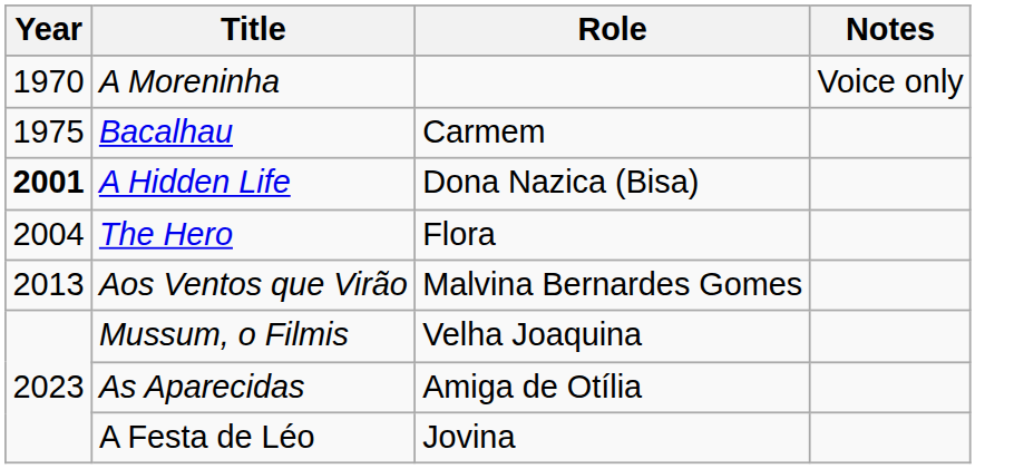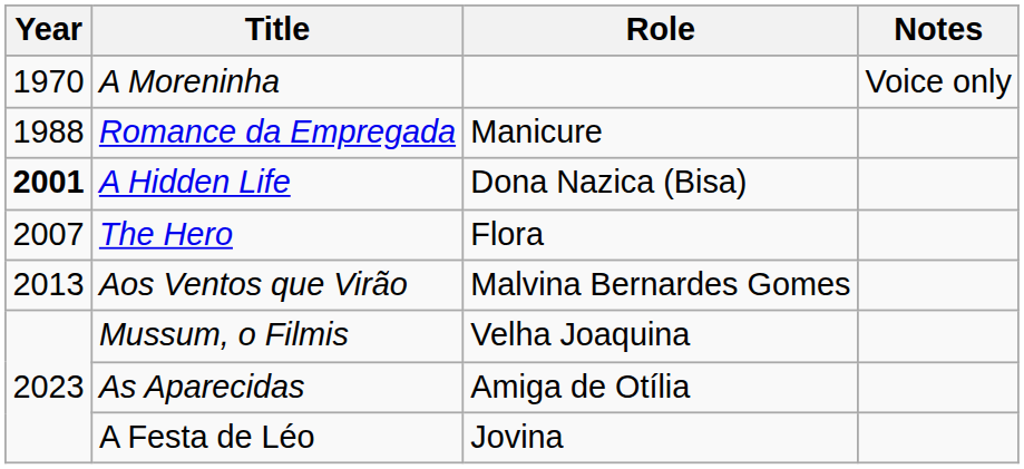 <table class="wikitable">
 <tr>
 <th>Year</th>
 <th>Title</th>
 <th>Role</th>
 <th>Notes</th>
 </tr>
 <tr>
 <td>1970</td>
 <td><em>A Moreninha</em></td>
 <td></td>
 <td>Voice only</td>
 </tr>
 <tr>
-<td>1975</td>
-<td><em><a href='#'>Bacalhau</a></em></td>
-<td>Carmem</td>
+<td>1988</td>
+<td><em><a href='#'>Romance da Empregada</a></em></td>
+<td>Manicure</td>
 <td></td>
 </tr>
 <tr>
 <td><strong>2001</strong></td>
 <td><em><a href='#'>A Hidden Life</a></em></td>
 <td>Dona Nazica (Bisa)</td>
 <td></td>
 </tr>
 <tr>
-<td>2004</td>
+<td>2007</td>
 <td><em><a href='#'>The Hero</a></em></td>
 <td>Flora</td>
 <td></td>
 </tr>
 <tr>
 <td>2013</td>
 <td><em>Aos Ventos que Virão</em></td>
 <td>Malvina Bernardes Gomes</td>
 <td></td>
 </tr>
 <tr>
 <td rowspan="3">2023</td>
 <td><em>Mussum, o Filmis</em></td>
 <td>Velha Joaquina</td>
 <td></td>
 </tr>
 <tr>
 <td><em>As Aparecidas</em></td>
 <td>Amiga de Otília</td>
 <td></td>
 </tr>
 <tr>
 <td>A Festa de Léo</td>
 <td>Jovina</td>
 </tr>
 </table>
